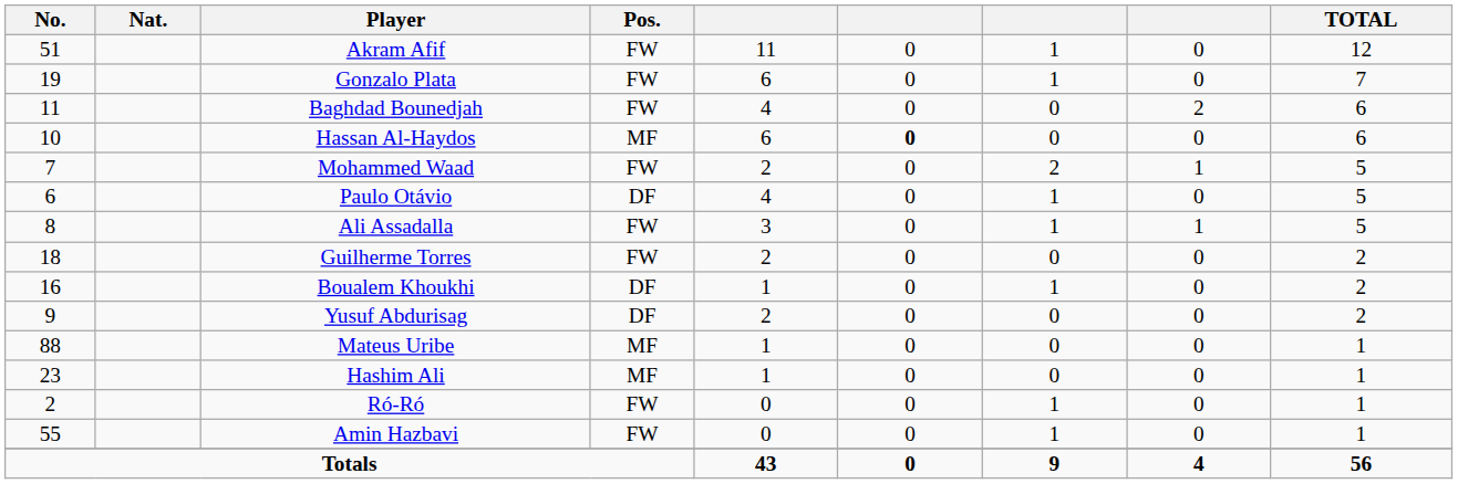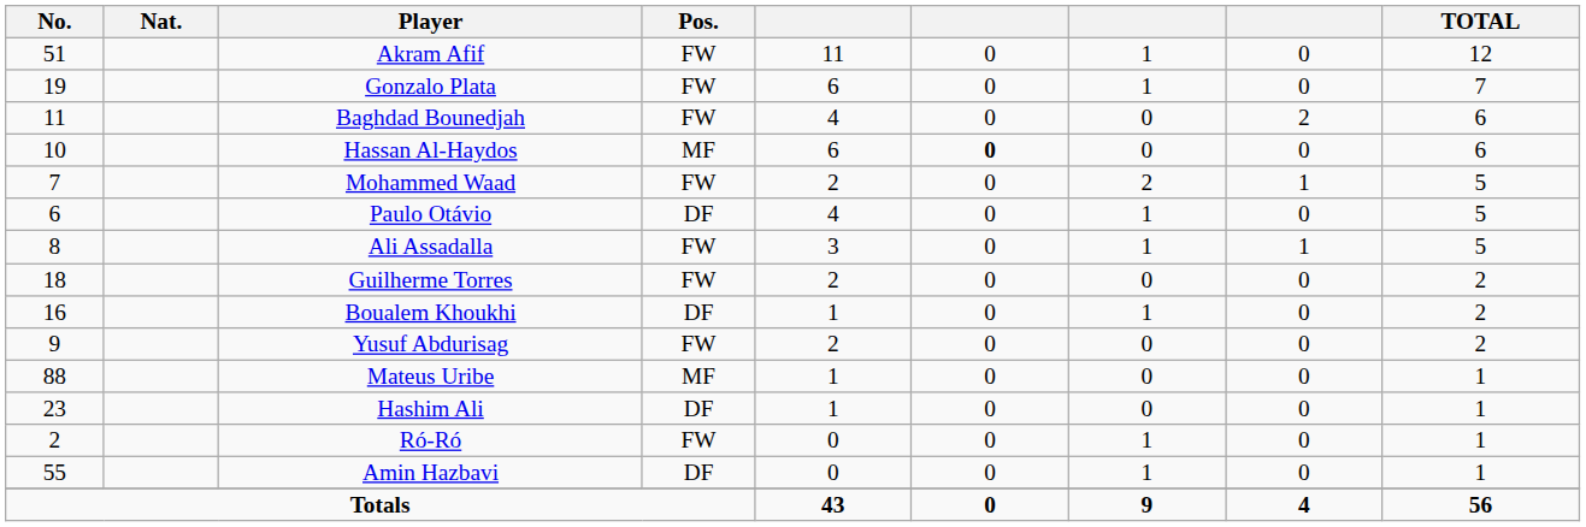 <table class="wikitable sortable alternance"  style="font-size:95%; text-align:center; line-height:14px; width:65%;">
 <tr>
 <th width=10>No.</th>
 <th width=10>Nat.</th>
 <th width=120>Player</th>
 <th width=10>Pos.</th>
 <th width=40></th>
 <th width=40></th>
 <th width=40></th>
 <th width=40></th>
 <th width=40>TOTAL</th>
 </tr>
 <tr>
 <td>51</td>
 <td></td>
 <td><a href='#'>Akram Afif</a></td>
 <td>FW</td>
 <td>11</td>
 <td>0</td>
 <td>1</td>
 <td>0</td>
 <td>12</td>
 </tr>
 <tr>
 <td>19</td>
 <td></td>
 <td><a href='#'>Gonzalo Plata</a></td>
 <td>FW</td>
 <td>6</td>
 <td>0</td>
 <td>1</td>
 <td>0</td>
 <td>7</td>
 </tr>
 <tr>
 <td>11</td>
 <td></td>
 <td><a href='#'>Baghdad Bounedjah</a></td>
 <td>FW</td>
 <td>4</td>
 <td>0</td>
 <td>0</td>
 <td>2</td>
 <td>6</td>
 </tr>
 <tr>
 <td>10</td>
 <td></td>
 <td><a href='#'>Hassan Al-Haydos</a></td>
 <td>MF</td>
 <td>6</td>
 <td><strong>0</strong></td>
 <td>0</td>
 <td>0</td>
 <td>6</td>
 </tr>
 <tr>
 <td>7</td>
 <td></td>
 <td><a href='#'>Mohammed Waad</a></td>
 <td>FW</td>
 <td>2</td>
 <td>0</td>
 <td>2</td>
 <td>1</td>
 <td>5</td>
 </tr>
 <tr>
 <td>6</td>
 <td></td>
 <td><a href='#'>Paulo Otávio</a></td>
 <td>DF</td>
 <td>4</td>
 <td>0</td>
 <td>1</td>
 <td>0</td>
 <td>5</td>
 </tr>
 <tr>
 <td>8</td>
 <td></td>
 <td><a href='#'>Ali Assadalla</a></td>
 <td>FW</td>
 <td>3</td>
 <td>0</td>
 <td>1</td>
 <td>1</td>
 <td>5</td>
 </tr>
 <tr>
 <td>18</td>
 <td></td>
 <td><a href='#'>Guilherme Torres</a></td>
 <td>FW</td>
 <td>2</td>
 <td>0</td>
 <td>0</td>
 <td>0</td>
 <td>2</td>
 </tr>
 <tr>
 <td>16</td>
 <td></td>
 <td><a href='#'>Boualem Khoukhi</a></td>
 <td>DF</td>
 <td>1</td>
 <td>0</td>
 <td>1</td>
 <td>0</td>
 <td>2</td>
 </tr>
 <tr>
 <td>9</td>
 <td></td>
 <td><a href='#'>Yusuf Abdurisag</a></td>
-<td>DF</td>
+<td>FW</td>
 <td>2</td>
 <td>0</td>
 <td>0</td>
 <td>0</td>
 <td>2</td>
 </tr>
 <tr>
 <td>88</td>
 <td></td>
 <td><a href='#'>Mateus Uribe</a></td>
 <td>MF</td>
 <td>1</td>
 <td>0</td>
 <td>0</td>
 <td>0</td>
 <td>1</td>
 </tr>
 <tr>
 <td>23</td>
 <td></td>
 <td><a href='#'>Hashim Ali</a></td>
-<td>MF</td>
+<td>DF</td>
 <td>1</td>
 <td>0</td>
 <td>0</td>
 <td>0</td>
 <td>1</td>
 </tr>
 <tr>
 <td>2</td>
 <td></td>
 <td><a href='#'>Ró-Ró</a></td>
 <td>FW</td>
 <td>0</td>
 <td>0</td>
 <td>1</td>
 <td>0</td>
 <td>1</td>
 </tr>
 <tr>
 <td>55</td>
 <td></td>
 <td><a href='#'>Amin Hazbavi</a></td>
-<td>FW</td>
+<td>DF</td>
 <td>0</td>
 <td>0</td>
 <td>1</td>
 <td>0</td>
 <td>1</td>
 </tr>
 <tr>
 </tr>
 <tr class="sortbottom">
 <td colspan="4"><strong>Totals</strong></td>
 <td><strong>43</strong></td>
 <td><strong>0</strong></td>
 <td><strong>9</strong></td>
 <td><strong>4</strong></td>
 <td><strong>56</strong></td>
 </tr>
 </table>
